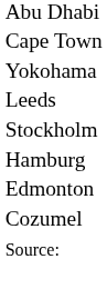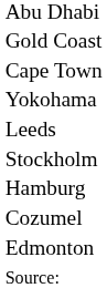 <table>
 <tr>
 <td>Abu Dhabi</td>
+<td></td>
+<td></td>
+<td></td>
+</tr>
+<tr>
+<td>Gold Coast</td>
 <td></td>
 <td></td>
 <td></td>
 </tr>
 <tr>
 <td>Cape Town</td>
 <td></td>
 <td></td>
 <td></td>
 </tr>
 <tr>
 <td>Yokohama</td>
 <td></td>
 <td></td>
 <td></td>
 </tr>
 <tr>
 <td>Leeds</td>
 <td></td>
 <td></td>
 <td></td>
 </tr>
 <tr>
 <td>Stockholm</td>
 <td></td>
 <td></td>
 <td></td>
 </tr>
 <tr>
 <td>Hamburg</td>
 <td></td>
 <td></td>
 <td></td>
 </tr>
 <tr>
-<td>Edmonton</td>
+<td>Cozumel</td>
 <td></td>
 <td></td>
 <td></td>
 </tr>
 <tr>
-<td>Cozumel</td>
+<td>Edmonton</td>
 <td></td>
 <td></td>
 <td></td>
 </tr>
 <tr>
 <td colspan="4" align="left"><small>Source:</small></td>
 </tr>
 </table>
